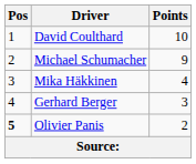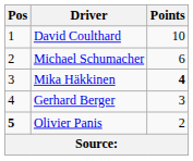 <table class="wikitable" style="font-size: 85%;">
 <tr>
 <th>Pos</th>
 <th>Driver</th>
 <th>Points</th>
 </tr>
 <tr>
 <td>1</td>
 <td> <a href='#'>David Coulthard</a></td>
 <td align="right">10</td>
 </tr>
 <tr>
 <td>2</td>
 <td> <a href='#'>Michael Schumacher</a></td>
-<td align="right">9</td>
+<td align="right">6</td>
 </tr>
 <tr>
 <td>3</td>
 <td> <a href='#'>Mika Häkkinen</a></td>
-<td align="right">4</td>
+<td align="right"><strong>4</strong></td>
 </tr>
 <tr>
 <td>4</td>
 <td> <a href='#'>Gerhard Berger</a></td>
 <td align="right">3</td>
 </tr>
 <tr>
 <td><strong>5</strong></td>
 <td> <a href='#'>Olivier Panis</a></td>
 <td align="right">2</td>
 </tr>
 <tr>
 <th colspan=3>Source:</th>
 </tr>
 </table>
